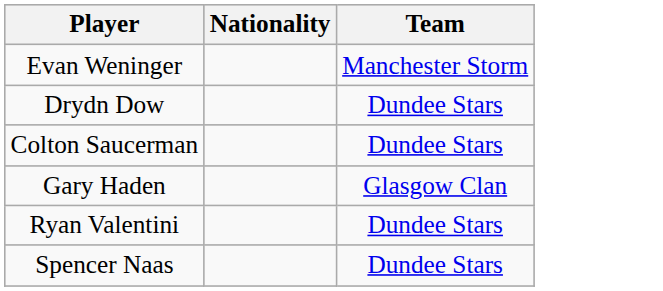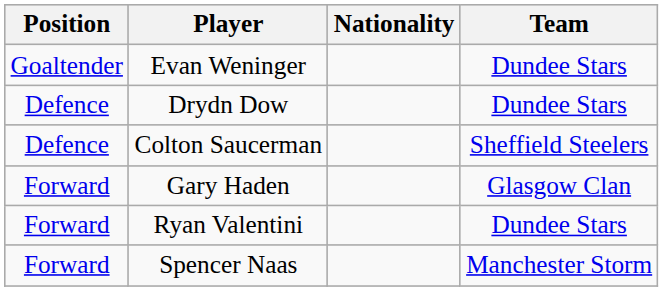 <table class="wikitable">
 <tr>
+<th>Position</th>
 <th>Player</th>
 <th>Nationality</th>
 <th>Team</th>
 </tr>
 <tr align="center">
+<td><a href='#'>Goaltender</a></td>
 <td>Evan Weninger</td>
 <td></td>
-<td><a href='#'>Manchester Storm</a></td>
+<td><a href='#'>Dundee Stars</a></td>
 </tr>
 <tr align="center">
+<td><a href='#'>Defence</a></td>
 <td>Drydn Dow</td>
 <td></td>
 <td><a href='#'>Dundee Stars</a></td>
 </tr>
 <tr align="center">
+<td><a href='#'>Defence</a></td>
 <td>Colton Saucerman</td>
 <td></td>
-<td><a href='#'>Dundee Stars</a></td>
+<td><a href='#'>Sheffield Steelers</a></td>
 </tr>
 <tr align="center">
+<td><a href='#'>Forward</a></td>
 <td>Gary Haden</td>
 <td></td>
 <td><a href='#'>Glasgow Clan</a></td>
 </tr>
 <tr align="center">
+<td><a href='#'>Forward</a></td>
 <td>Ryan Valentini</td>
 <td></td>
 <td><a href='#'>Dundee Stars</a></td>
 </tr>
 <tr align="center">
+<td><a href='#'>Forward</a></td>
 <td>Spencer Naas</td>
 <td></td>
-<td><a href='#'>Dundee Stars</a></td>
+<td><a href='#'>Manchester Storm</a></td>
 </tr>
 </table>
